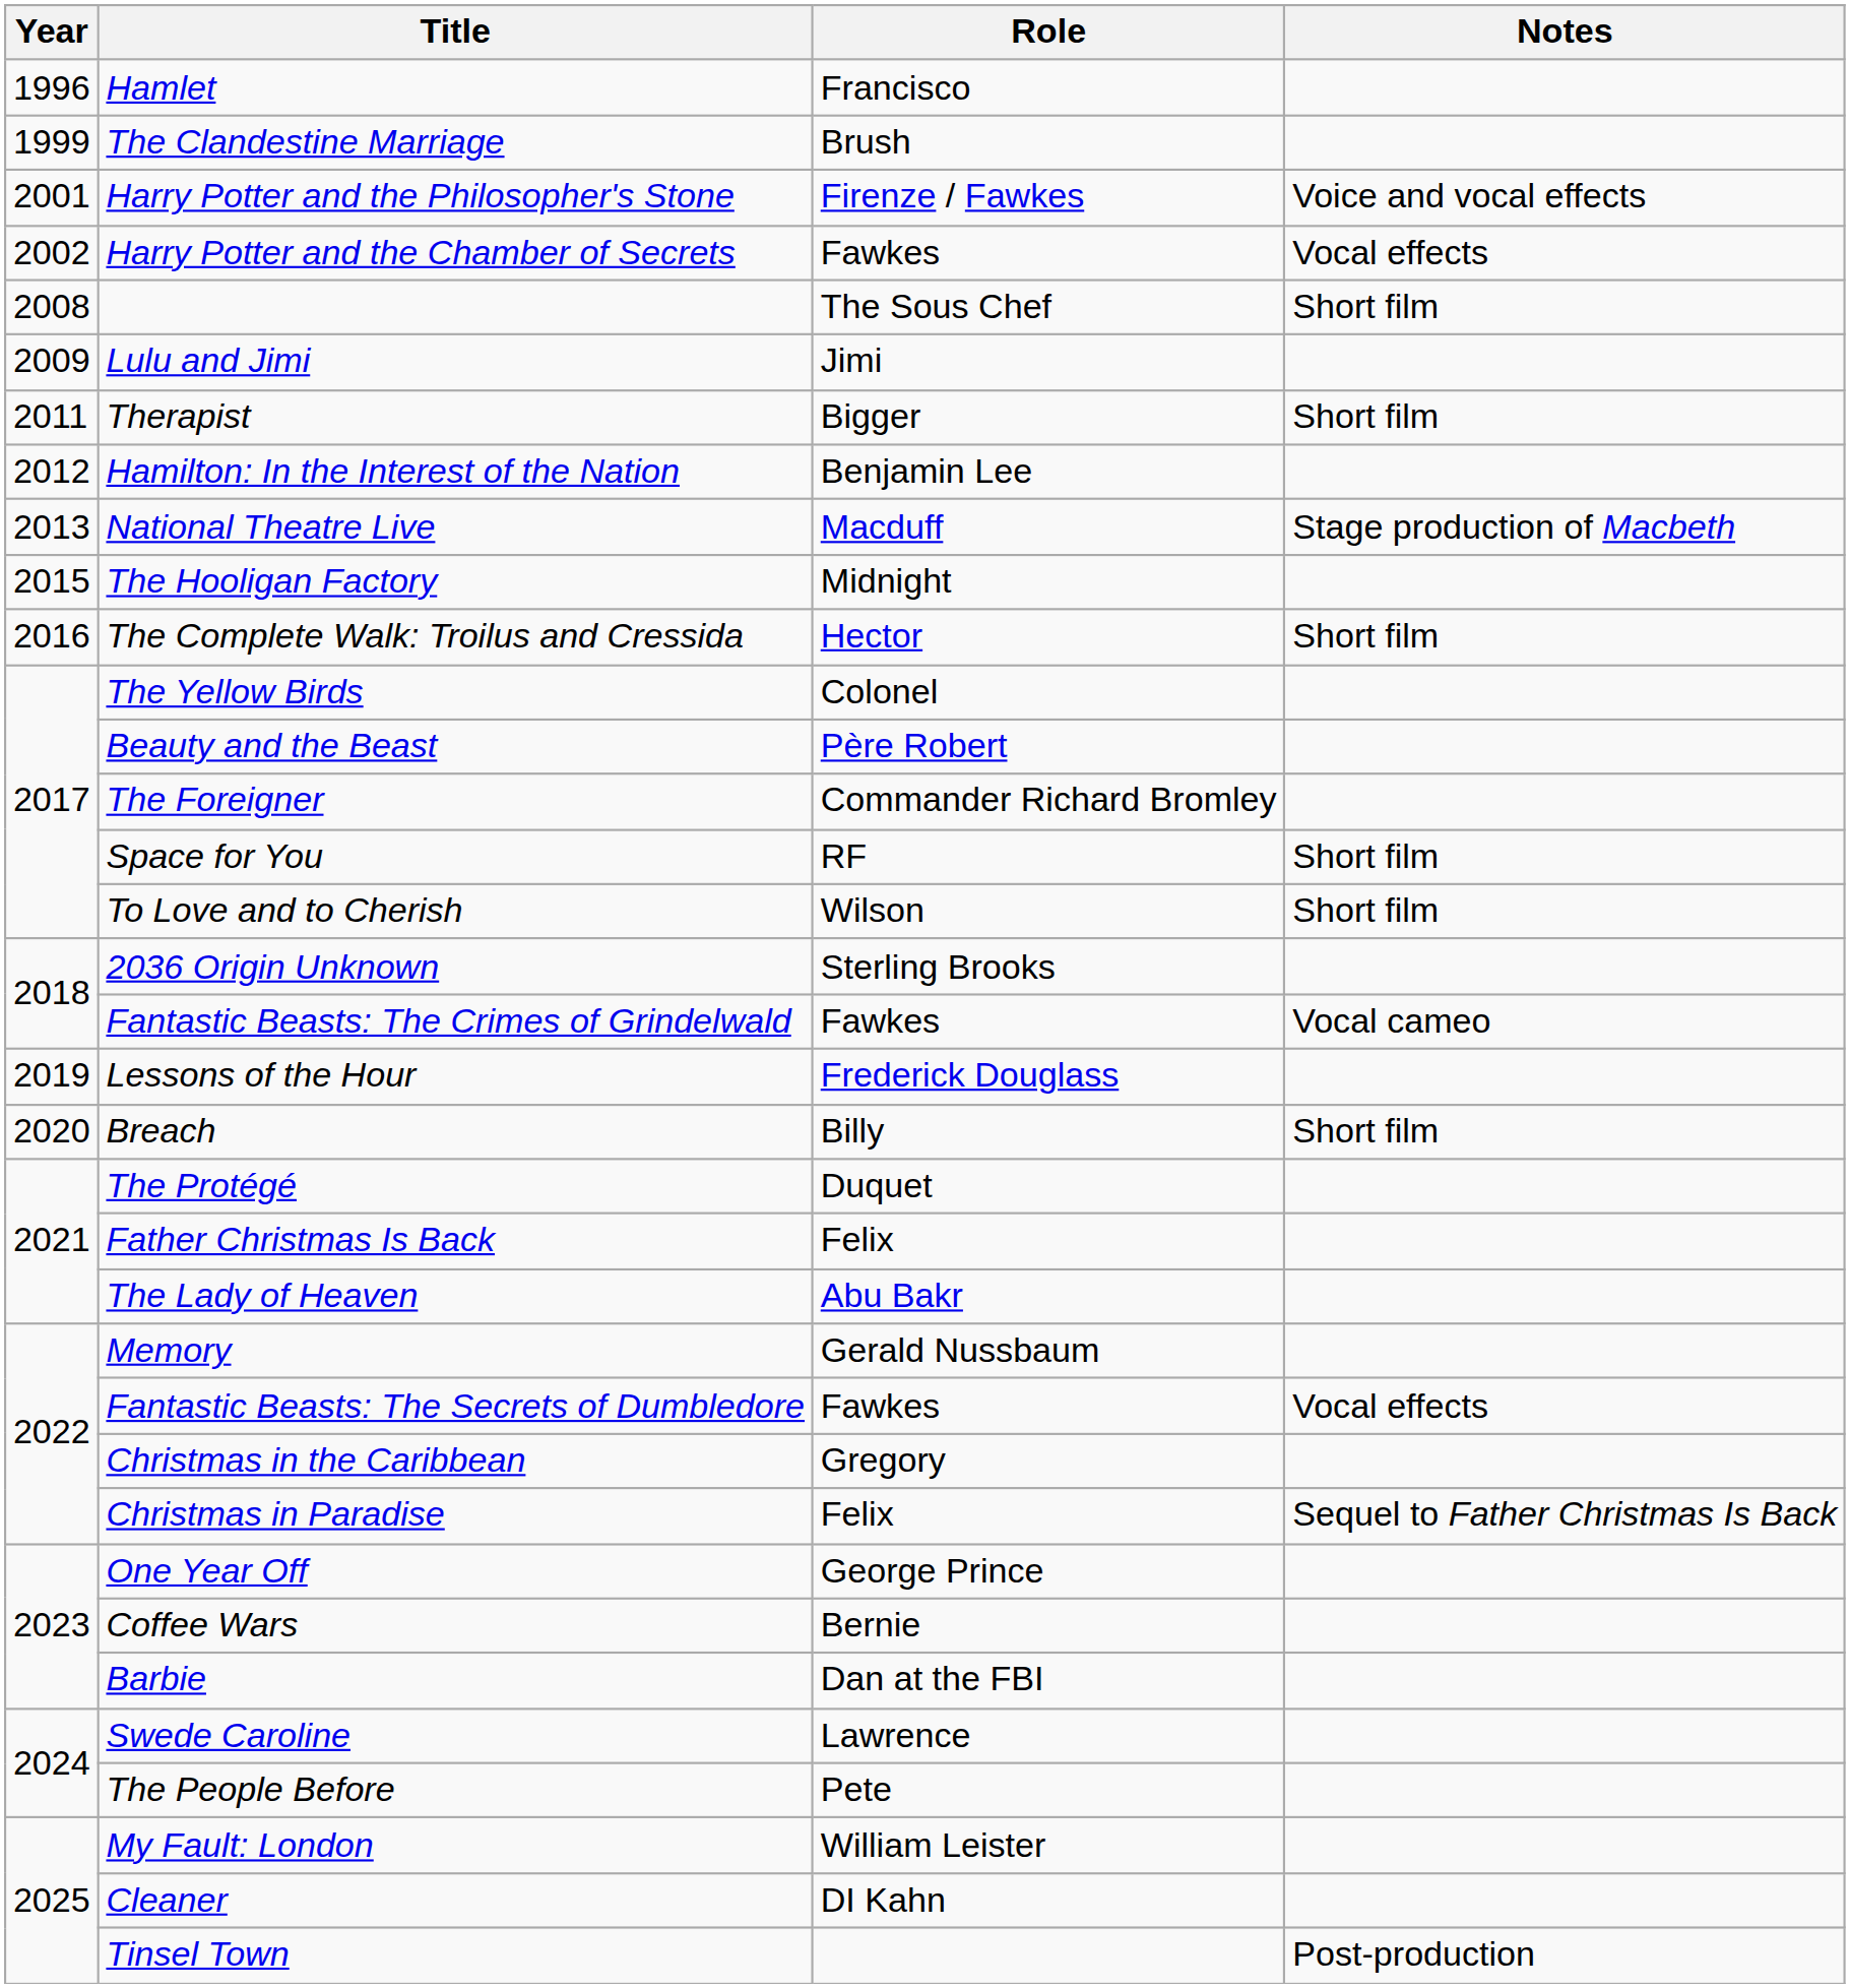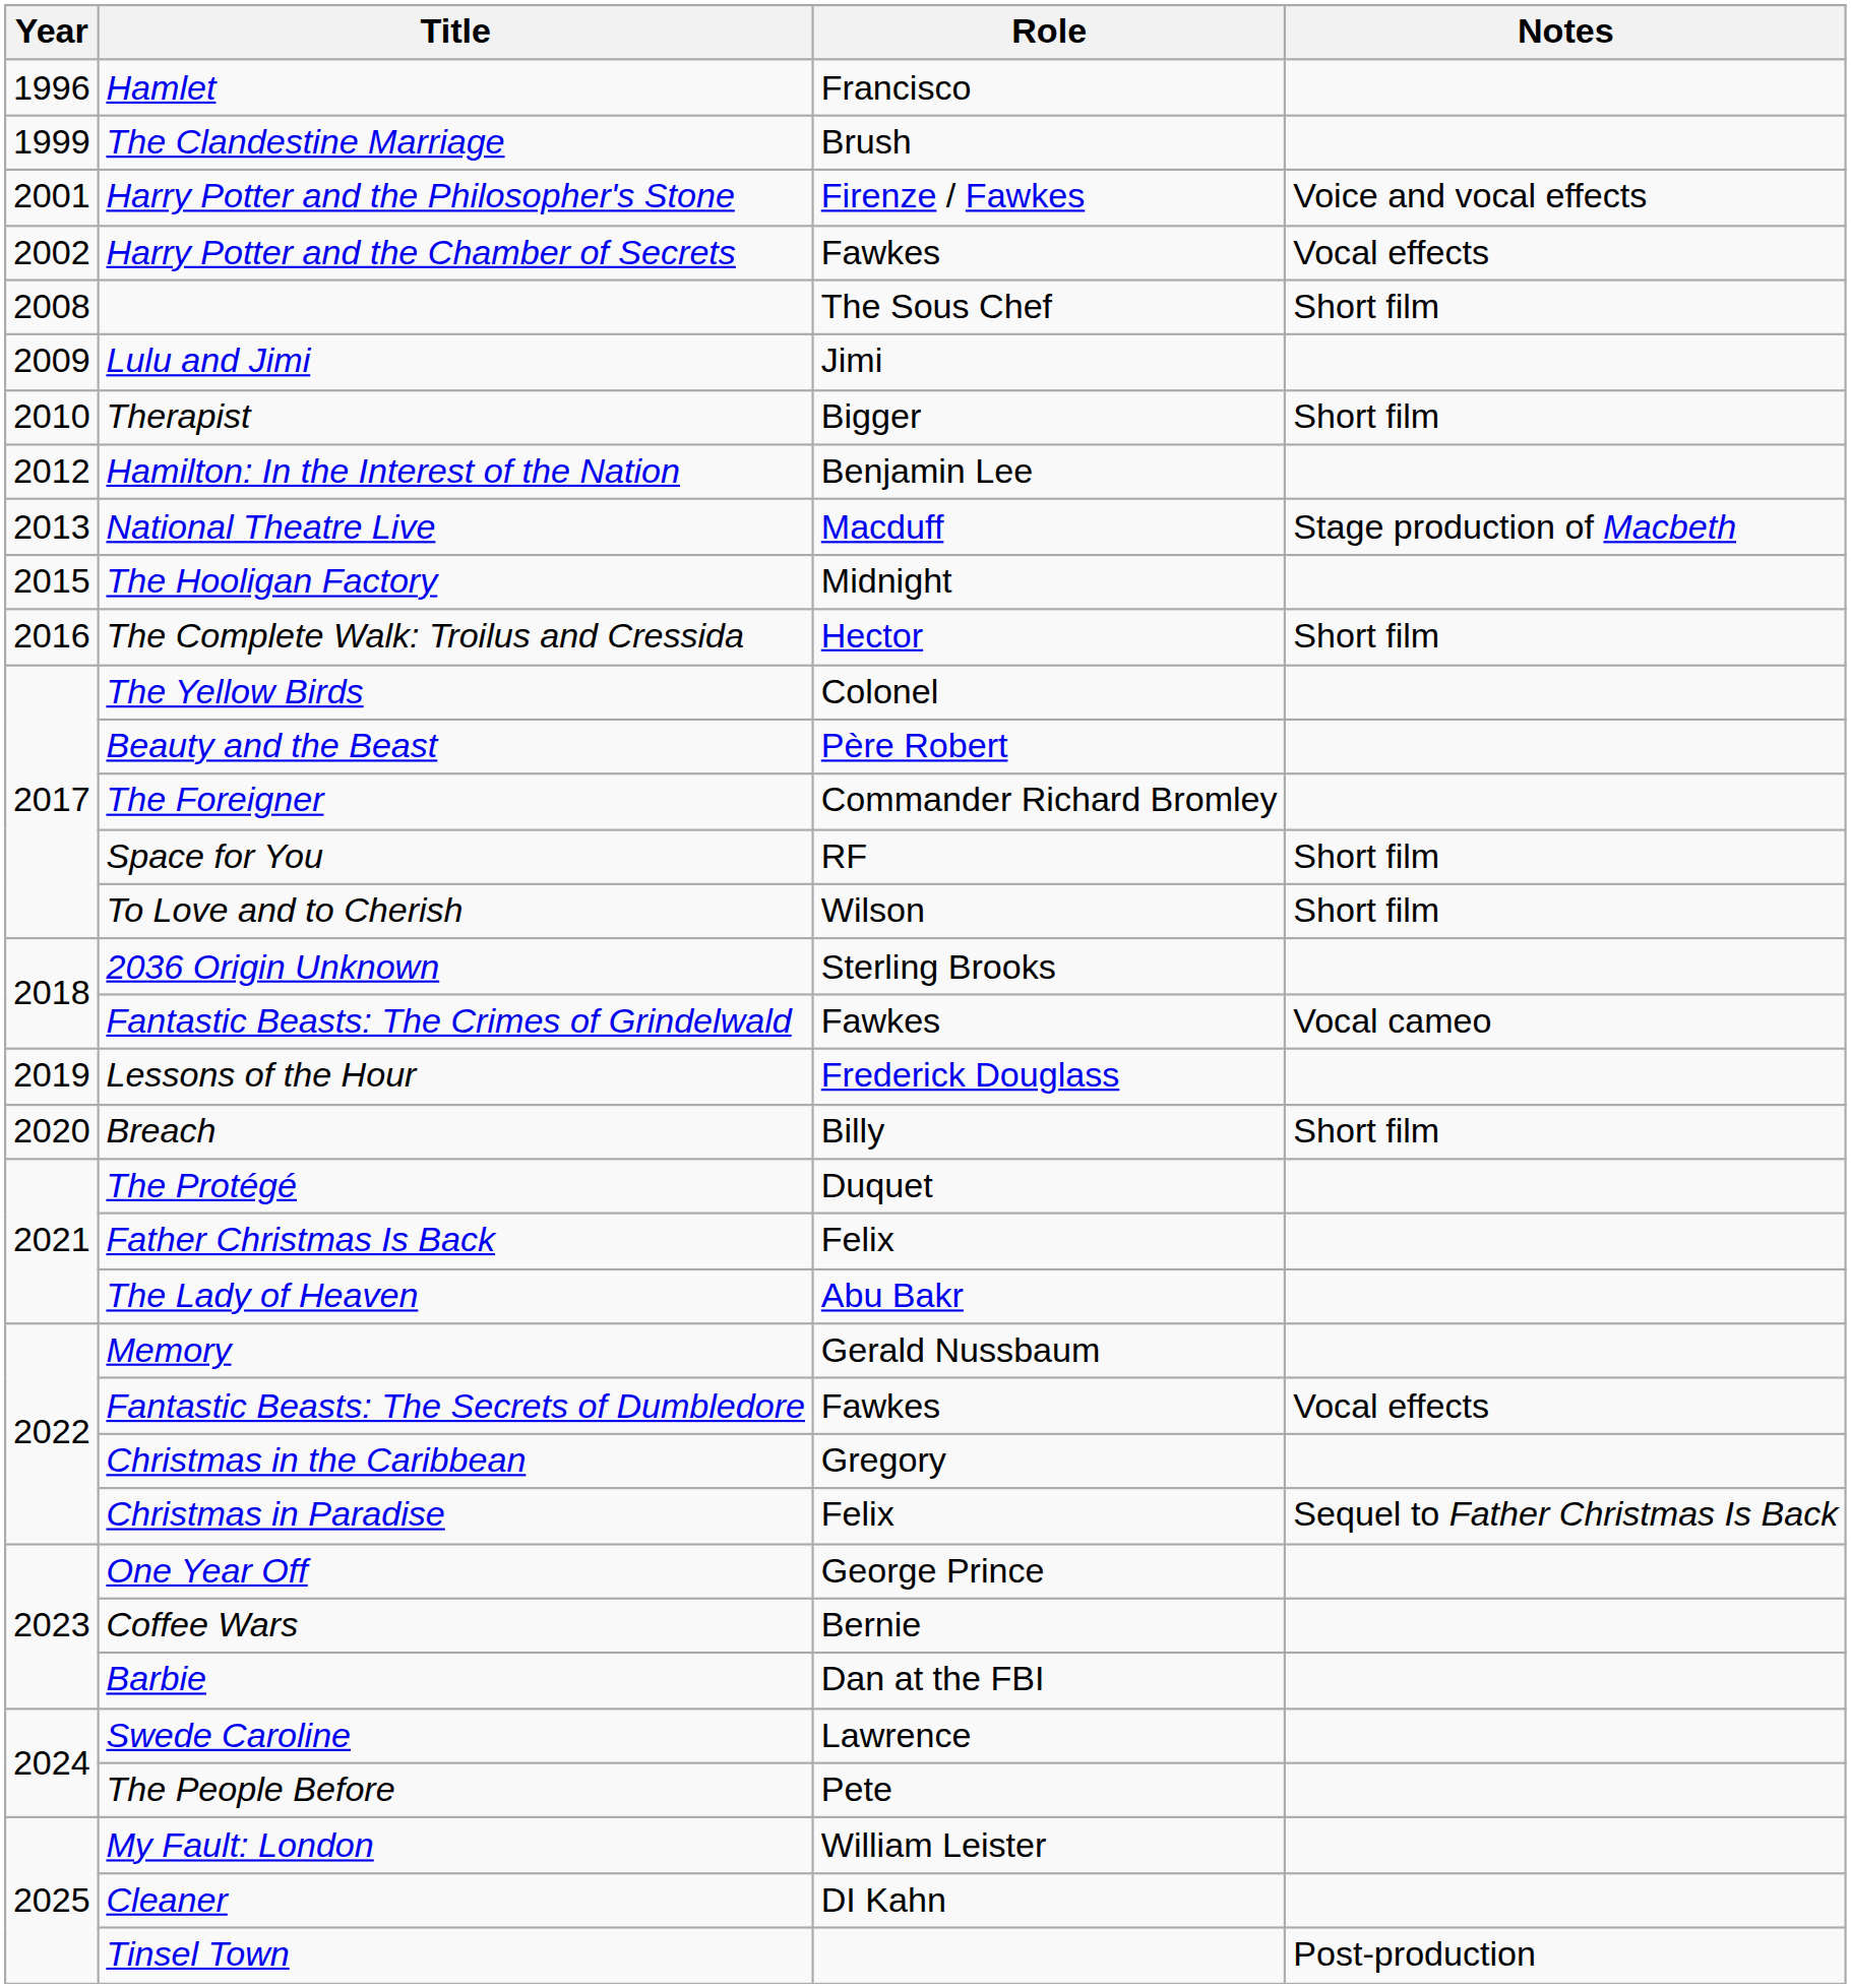 <table class="wikitable sortable">
 <tr>
 <th>Year</th>
 <th>Title</th>
 <th>Role</th>
 <th class="unsortable">Notes</th>
 </tr>
 <tr>
 <td>1996</td>
 <td><em><a href='#'>Hamlet</a></em></td>
 <td>Francisco</td>
 <td></td>
 </tr>
 <tr>
 <td>1999</td>
 <td><a href='#'><em>The Clandestine Marriage</em></a></td>
 <td>Brush</td>
 <td></td>
 </tr>
 <tr>
 <td>2001</td>
 <td><em><a href='#'>Harry Potter and the Philosopher's Stone</a></em></td>
 <td><a href='#'>Firenze</a> / <a href='#'>Fawkes</a></td>
 <td>Voice and vocal effects</td>
 </tr>
 <tr>
 <td>2002</td>
 <td><em><a href='#'>Harry Potter and the Chamber of Secrets</a></em></td>
 <td>Fawkes</td>
 <td>Vocal effects</td>
 </tr>
 <tr>
 <td>2008</td>
 <td><em></em></td>
 <td>The Sous Chef</td>
 <td>Short film</td>
 </tr>
 <tr>
 <td>2009</td>
 <td><em><a href='#'>Lulu and Jimi</a></em></td>
 <td>Jimi</td>
 <td></td>
 </tr>
 <tr>
-<td>2011</td>
+<td>2010</td>
 <td><em>Therapist</em></td>
 <td>Bigger</td>
 <td>Short film</td>
 </tr>
 <tr>
 <td>2012</td>
 <td><em><a href='#'>Hamilton: In the Interest of the Nation</a></em></td>
 <td>Benjamin Lee</td>
 <td></td>
 </tr>
 <tr>
 <td>2013</td>
 <td><em><a href='#'>National Theatre Live</a></em></td>
 <td><a href='#'>Macduff</a></td>
 <td>Stage production of <em><a href='#'>Macbeth</a></em></td>
 </tr>
 <tr>
 <td>2015</td>
 <td><em><a href='#'>The Hooligan Factory</a></em></td>
 <td>Midnight</td>
 <td></td>
 </tr>
 <tr>
 <td>2016</td>
 <td><em>The Complete Walk: Troilus and Cressida</em></td>
 <td><a href='#'>Hector</a></td>
 <td>Short film</td>
 </tr>
 <tr>
 <td rowspan=5>2017</td>
 <td><em><a href='#'>The Yellow Birds</a></em></td>
 <td>Colonel</td>
 <td></td>
 </tr>
 <tr>
 <td><em><a href='#'>Beauty and the Beast</a></em></td>
 <td><a href='#'>Père Robert</a></td>
 <td></td>
 </tr>
 <tr>
 <td><em><a href='#'>The Foreigner</a></em></td>
 <td>Commander Richard Bromley</td>
 <td></td>
 </tr>
 <tr>
 <td><em>Space for You</em></td>
 <td>RF</td>
 <td>Short film</td>
 </tr>
 <tr>
 <td><em>To Love and to Cherish</em></td>
 <td>Wilson</td>
 <td>Short film</td>
 </tr>
 <tr>
 <td rowspan=2>2018</td>
 <td><em><a href='#'>2036 Origin Unknown</a></em></td>
 <td>Sterling Brooks</td>
 <td></td>
 </tr>
 <tr>
 <td><em><a href='#'>Fantastic Beasts: The Crimes of Grindelwald</a></em></td>
 <td>Fawkes</td>
 <td>Vocal cameo</td>
 </tr>
 <tr>
 <td>2019</td>
 <td><em>Lessons of the Hour</em></td>
 <td><a href='#'>Frederick Douglass</a></td>
 <td></td>
 </tr>
 <tr>
 <td>2020</td>
 <td><em>Breach</em></td>
 <td>Billy</td>
 <td>Short film</td>
 </tr>
 <tr>
 <td rowspan=3>2021</td>
 <td><em><a href='#'>The Protégé</a></em></td>
 <td>Duquet</td>
 <td></td>
 </tr>
 <tr>
 <td><em><a href='#'>Father Christmas Is Back</a></em></td>
 <td>Felix</td>
 <td></td>
 </tr>
 <tr>
 <td><em><a href='#'>The Lady of Heaven</a></em></td>
 <td><a href='#'>Abu Bakr</a></td>
 <td></td>
 </tr>
 <tr>
 <td rowspan=4>2022</td>
 <td><em><a href='#'>Memory</a></em></td>
 <td>Gerald Nussbaum</td>
 <td></td>
 </tr>
 <tr>
 <td><em><a href='#'>Fantastic Beasts: The Secrets of Dumbledore</a></em></td>
 <td>Fawkes</td>
 <td>Vocal effects</td>
 </tr>
 <tr>
 <td><em><a href='#'>Christmas in the Caribbean</a></em></td>
 <td>Gregory</td>
 <td></td>
 </tr>
 <tr>
 <td><em><a href='#'>Christmas in Paradise</a></em></td>
 <td>Felix</td>
 <td>Sequel to <em>Father Christmas Is Back</em></td>
 </tr>
 <tr>
 <td rowspan=3>2023</td>
 <td><em><a href='#'>One Year Off</a></em></td>
 <td>George Prince</td>
 <td></td>
 </tr>
 <tr>
 <td><em>Coffee Wars</em></td>
 <td>Bernie</td>
 <td></td>
 </tr>
 <tr>
 <td><em><a href='#'>Barbie</a></em></td>
 <td>Dan at the FBI</td>
 <td></td>
 </tr>
 <tr>
 <td rowspan=2>2024</td>
 <td><em><a href='#'>Swede Caroline</a></em></td>
 <td>Lawrence</td>
 <td></td>
 </tr>
 <tr>
 <td><em>The People Before</em></td>
 <td>Pete</td>
 <td></td>
 </tr>
 <tr>
 <td rowspan=3>2025</td>
 <td><em><a href='#'>My Fault: London</a></em></td>
 <td>William Leister</td>
 <td></td>
 </tr>
 <tr>
 <td><em><a href='#'>Cleaner</a></em></td>
 <td>DI Kahn</td>
 <td></td>
 </tr>
 <tr>
 <td><em><a href='#'>Tinsel Town</a></em></td>
 <td></td>
 <td>Post-production</td>
 </tr>
 </table>
